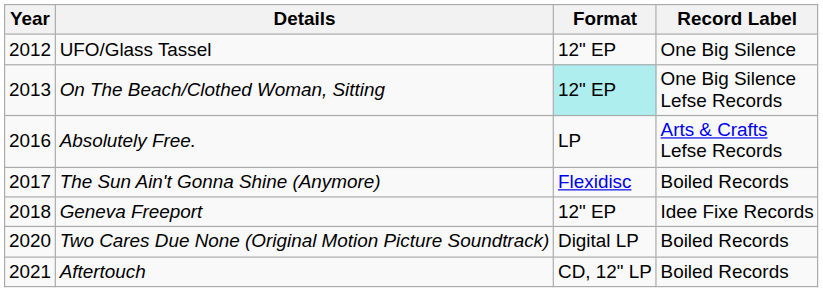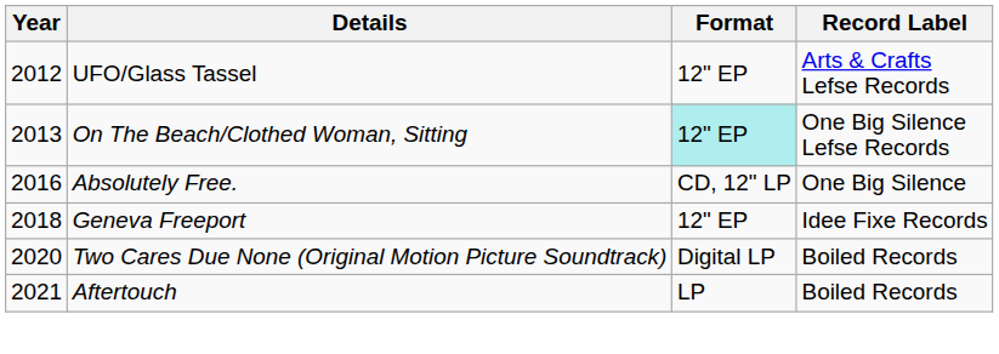 <table class="wikitable">
 <tr>
 <th>Year</th>
 <th>Details</th>
 <th>Format</th>
 <th>Record Label</th>
 </tr>
 <tr>
 <td>2012</td>
 <td>UFO/Glass Tassel</td>
 <td>12" EP</td>
-<td>One Big Silence</td>
+<td><a href='#'>Arts & Crafts</a><br>Lefse Records</td>
 </tr>
 <tr>
 <td>2013</td>
 <td><em>On The Beach/Clothed Woman, Sitting</em></td>
 <td style="background: paleturquoise;">12" EP</td>
 <td>One Big Silence<br>Lefse Records</td>
 </tr>
 <tr>
 <td>2016</td>
 <td><em>Absolutely Free.</em></td>
-<td>LP</td>
-<td><a href='#'>Arts & Crafts</a><br>Lefse Records</td>
-</tr>
-<tr>
-<td>2017</td>
-<td><em>The Sun Ain't Gonna Shine (Anymore)</em></td>
-<td><a href='#'>Flexidisc</a></td>
-<td>Boiled Records</td>
+<td>CD, 12" LP</td>
+<td>One Big Silence</td>
 </tr>
 <tr>
 <td>2018</td>
 <td><em>Geneva Freeport</em></td>
 <td>12" EP</td>
 <td>Idee Fixe Records</td>
 </tr>
 <tr>
 <td>2020</td>
 <td><em>Two Cares Due None (Original Motion Picture Soundtrack)</em></td>
 <td>Digital LP</td>
 <td>Boiled Records</td>
 </tr>
 <tr>
 <td>2021</td>
 <td><em>Aftertouch</em></td>
-<td>CD, 12" LP</td>
+<td>LP</td>
 <td>Boiled Records</td>
 </tr>
 </table>
